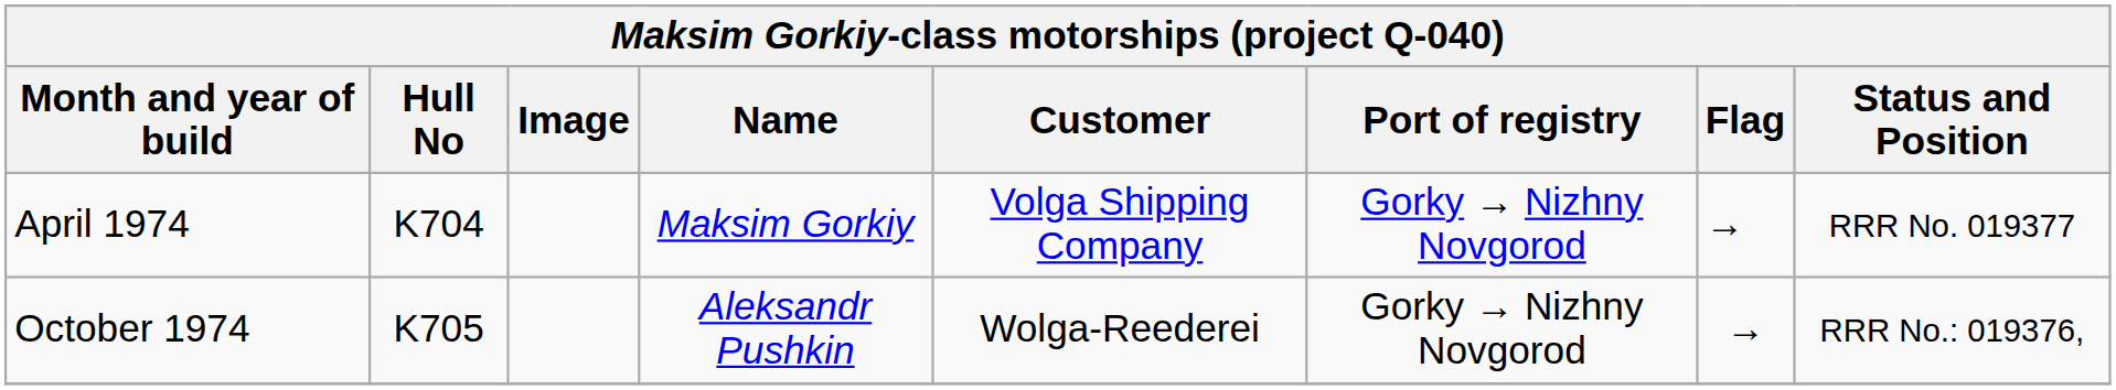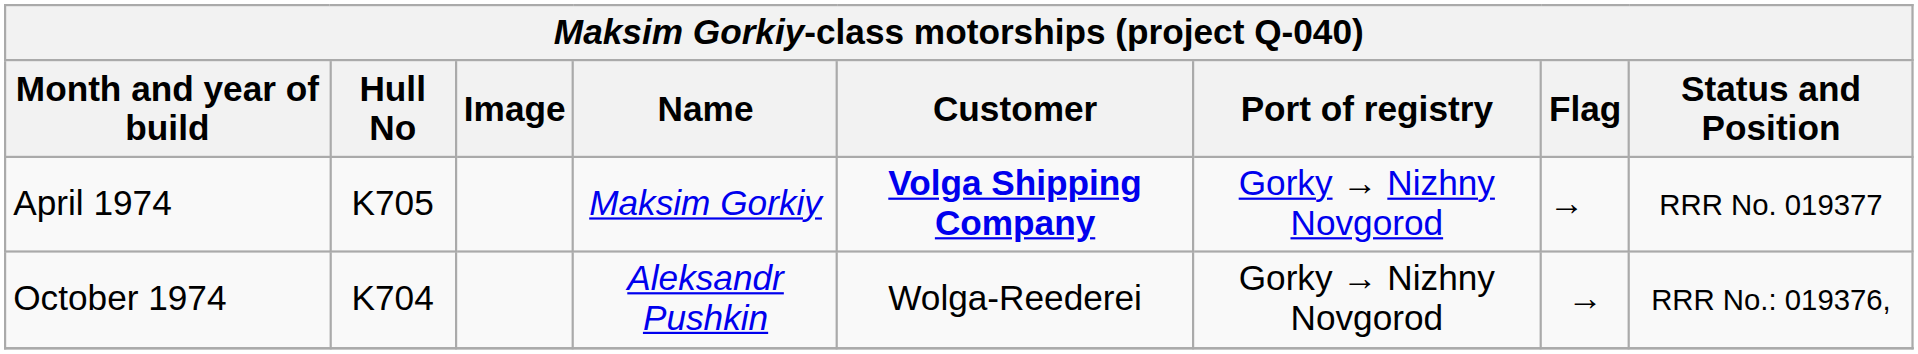 <table class="wikitable" style="text-align:center">
 <tr>
 <th colspan="8" style="text-align:center"><em>Maksim Gorkiy</em>-class motorships (project Q-040)</th>
 </tr>
 <tr>
 <th>Month and year of build</th>
 <th>Hull No</th>
 <th>Image</th>
 <th>Name</th>
 <th>Customer</th>
 <th>Port of registry</th>
 <th>Flag</th>
 <th>Status and Position</th>
 </tr>
 <tr>
 <td align=Left>April 1974</td>
-<td>K704</td>
+<td>K705</td>
 <td></td>
 <td><em><a href='#'>Maksim Gorkiy</a></em></td>
-<td><a href='#'>Volga Shipping Company</a></td>
+<td><strong><a href='#'>Volga Shipping Company</a></strong></td>
 <td><a href='#'>Gorky</a> → <a href='#'>Nizhny Novgorod</a></td>
 <td align=Left> → </td>
 <td><small> RRR No. 019377</small></td>
 </tr>
 <tr>
 <td align=Left>October 1974</td>
-<td>K705</td>
+<td>K704</td>
 <td></td>
 <td><em><a href='#'>Aleksandr Pushkin</a></em></td>
 <td>Wolga-Reederei</td>
 <td>Gorky → Nizhny Novgorod</td>
 <td> → </td>
 <td><small>RRR No.: 019376,</small></td>
 </tr>
 <tr>
 </tr>
 </table>
